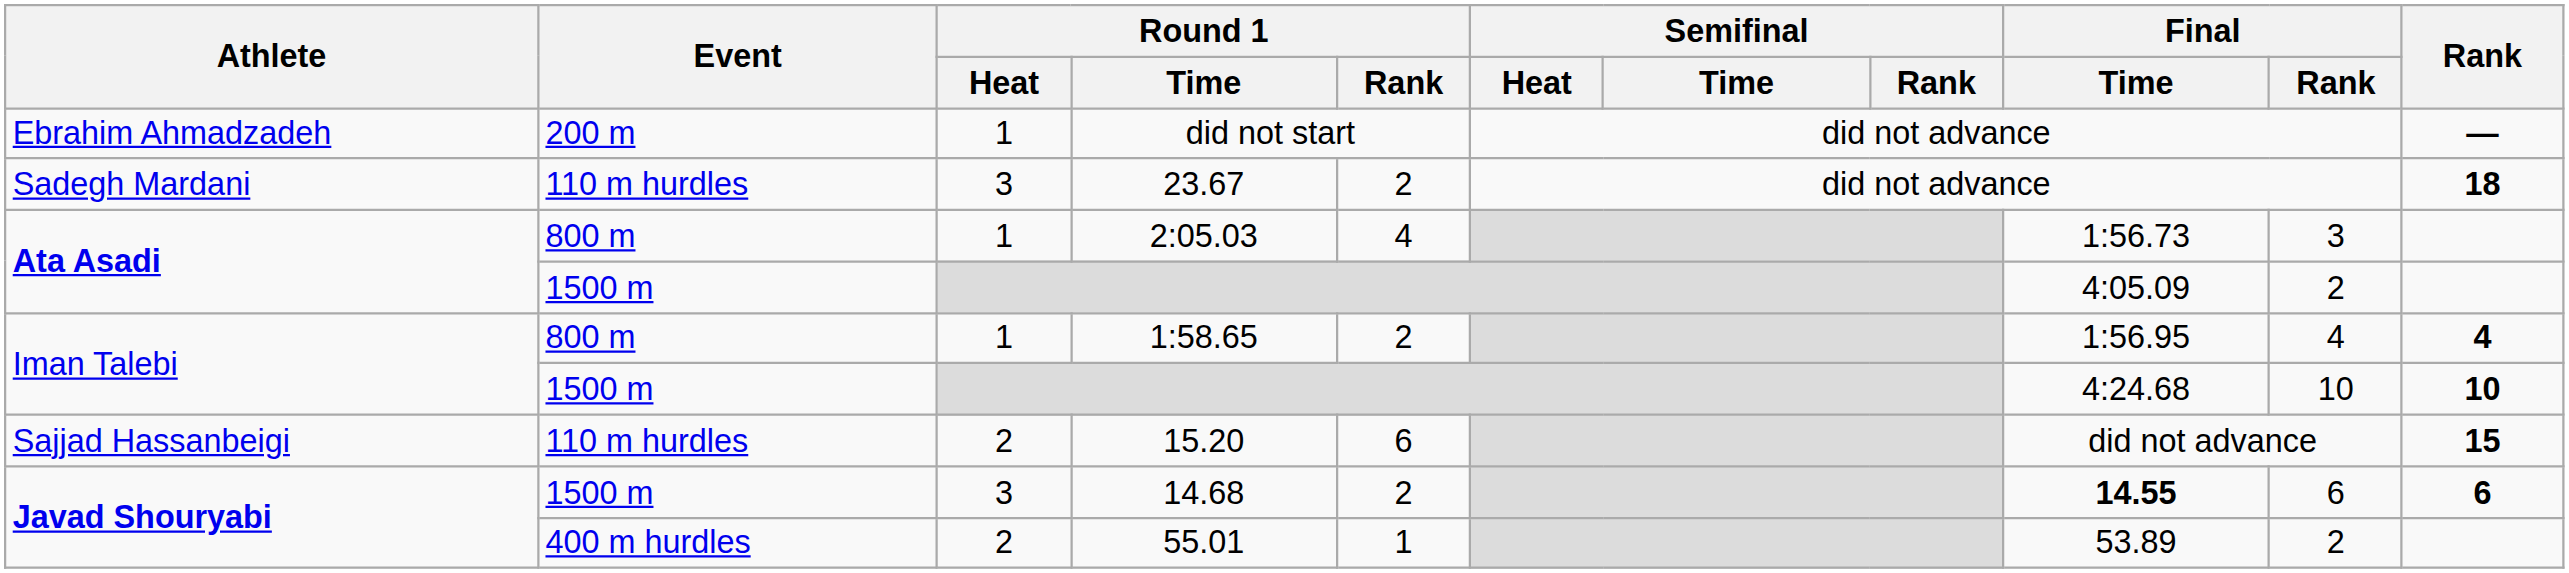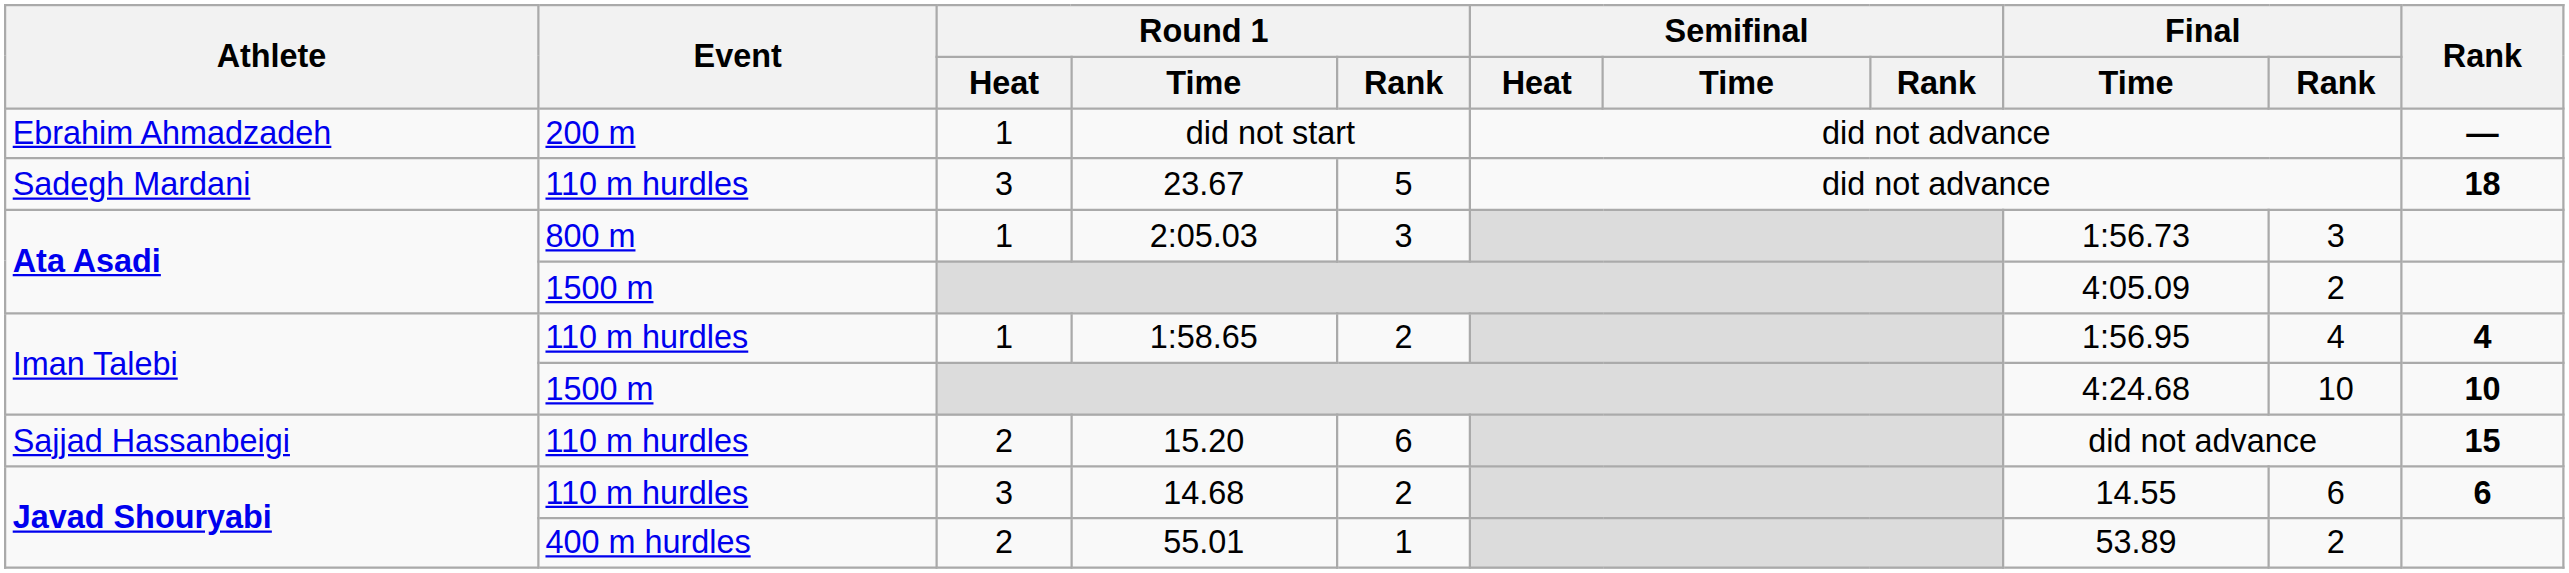 <table class="wikitable" width="90%" style="text-align:center; font-size:90%">
 <tr>
 <th rowspan="2" width="20%">Athlete</th>
 <th rowspan="2" width="15%">Event</th>
 <th colspan="3" width="20%">Round 1</th>
 <th colspan="3" width="20%">Semifinal</th>
 <th colspan="2" width="15%">Final</th>
 <th rowspan="2" width="6%">Rank</th>
 </tr>
 <tr>
 <th width="5%">Heat</th>
 <th width="10%">Time</th>
 <th>Rank</th>
 <th width="5%">Heat</th>
 <th width="10%">Time</th>
 <th>Rank</th>
 <th width="10%">Time</th>
 <th>Rank</th>
 </tr>
 <tr>
 <td align="left"><a href='#'>Ebrahim Ahmadzadeh</a></td>
 <td align="left"><a href='#'>200 m</a></td>
 <td>1</td>
 <td colspan=2>did not start</td>
 <td colspan=5>did not advance</td>
 <td><strong>—</strong></td>
 </tr>
 <tr>
 <td align="left"><a href='#'>Sadegh Mardani</a></td>
 <td align="left"><a href='#'>110 m hurdles</a></td>
 <td>3</td>
 <td>23.67</td>
-<td>2</td>
+<td>5</td>
 <td colspan=5>did not advance</td>
 <td><strong>18</strong></td>
 </tr>
 <tr>
 <td rowspan=2 align="left"><strong><a href='#'>Ata Asadi</a></strong></td>
 <td align="left"><a href='#'>800 m</a></td>
 <td>1</td>
 <td>2:05.03</td>
-<td>4 <strong></strong></td>
+<td>3 <strong></strong></td>
 <td colspan=3 bgcolor=#DCDCDC></td>
 <td>1:56.73</td>
 <td>3</td>
 <td></td>
 </tr>
 <tr>
 <td align="left"><a href='#'>1500 m</a></td>
 <td colspan=6 bgcolor=#DCDCDC></td>
 <td>4:05.09</td>
 <td>2</td>
 <td></td>
 </tr>
 <tr>
 <td rowspan=2 align="left"><a href='#'>Iman Talebi</a></td>
-<td align="left"><a href='#'>800 m</a></td>
+<td align="left"><a href='#'>110 m hurdles</a></td>
 <td>1</td>
 <td>1:58.65</td>
 <td>2 <strong></strong></td>
 <td colspan=3 bgcolor=#DCDCDC></td>
 <td>1:56.95</td>
 <td>4</td>
 <td><strong>4</strong></td>
 </tr>
 <tr>
 <td align="left"><a href='#'>1500 m</a></td>
 <td colspan=6 bgcolor=#DCDCDC></td>
 <td>4:24.68</td>
 <td>10</td>
 <td><strong>10</strong></td>
 </tr>
 <tr>
 <td align="left"><a href='#'>Sajjad Hassanbeigi</a></td>
 <td align="left"><a href='#'>110 m hurdles</a></td>
 <td>2</td>
 <td>15.20</td>
 <td>6</td>
 <td colspan=3 bgcolor=#DCDCDC></td>
 <td colspan=2>did not advance</td>
 <td><strong>15</strong></td>
 </tr>
 <tr>
 <td rowspan=2 align="left"><strong><a href='#'>Javad Shouryabi</a></strong></td>
-<td align="left"><a href='#'>1500 m</a></td>
+<td align="left"><a href='#'>110 m hurdles</a></td>
 <td>3</td>
 <td>14.68</td>
 <td>2 <strong></strong></td>
 <td colspan=3 bgcolor=#DCDCDC></td>
-<td><strong>14.55</strong></td>
+<td>14.55</td>
 <td>6</td>
 <td><strong>6</strong></td>
 </tr>
 <tr>
 <td align="left"><a href='#'>400 m hurdles</a></td>
 <td>2</td>
 <td>55.01</td>
 <td>1 <strong></strong></td>
 <td colspan=3 bgcolor=#DCDCDC></td>
 <td>53.89</td>
 <td>2</td>
 <td></td>
 </tr>
 </table>
